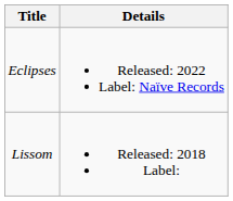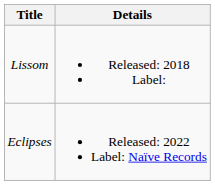 <table class="wikitable plainrowheaders" style="text-align:center;">
 <tr>
 <th rowspan="1" scope="col">Title</th>
 <th rowspan="1" scope="col">Details</th>
 </tr>
 <tr>
+<td scope = "row"><em>Lissom</em></td>
+<td><br><ul><li>Released: 2018</li><li>Label: </li></ul></td>
+</tr>
+<tr>
 <td scope = "row"><em>Eclipses</em></td>
 <td><br><ul><li>Released: 2022</li><li>Label: <a href='#'>Naïve Records</a></li></ul></td>
 </tr>
-<tr>
-<td scope = "row"><em>Lissom</em></td>
-<td><br><ul><li>Released: 2018</li><li>Label: </li></ul></td>
-</tr>
 </table>
